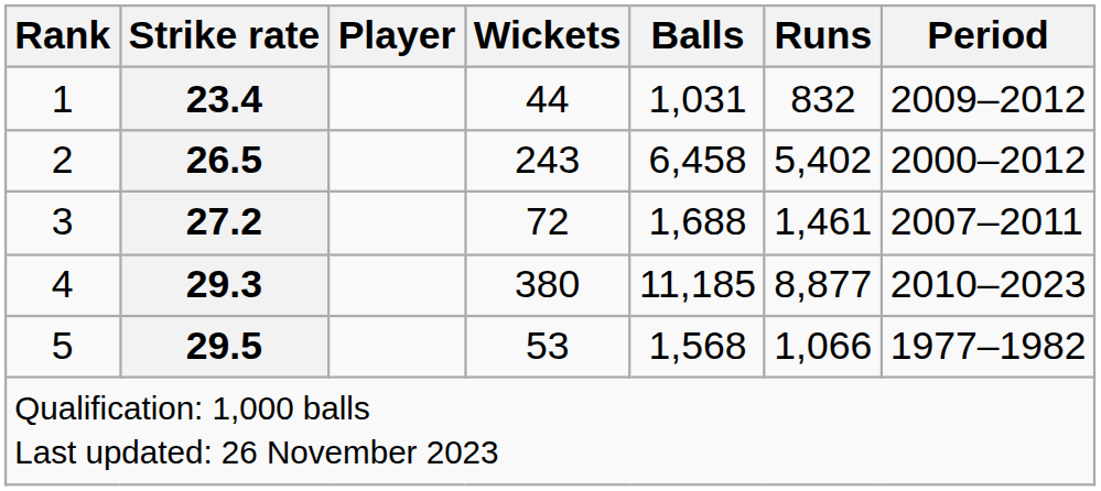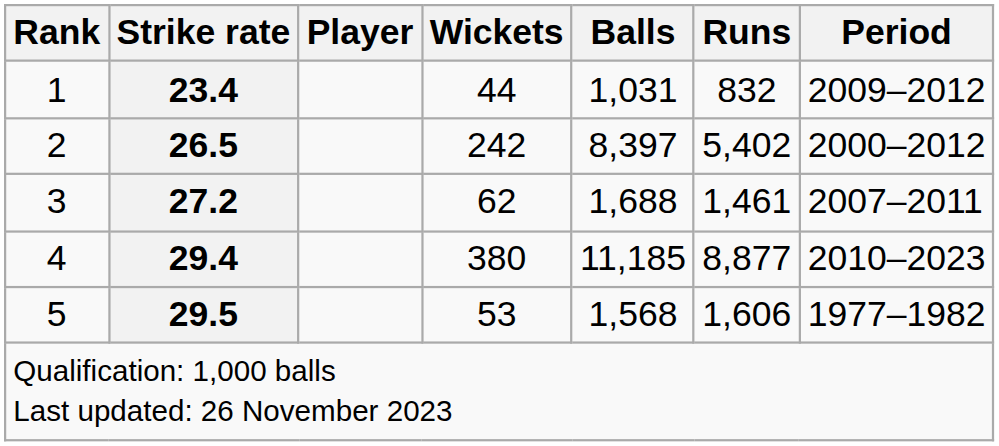 <table class="wikitable plainrowheaders sortable">
 <tr>
 <th scope=col>Rank</th>
 <th scope=col>Strike rate</th>
 <th scope=col>Player</th>
 <th scope=col>Wickets</th>
 <th scope=col>Balls</th>
 <th scope=col>Runs</th>
 <th scope=col>Period</th>
 </tr>
 <tr>
 <td align=center>1</td>
 <th scope=row style=text-align:center;>23.4</th>
 <td></td>
 <td align=center>44</td>
 <td align=center>1,031</td>
 <td align=center>832</td>
 <td>2009–2012</td>
 </tr>
 <tr>
 <td align=center>2</td>
 <th scope=row style=text-align:center;>26.5</th>
 <td></td>
-<td align=center>243</td>
-<td align=center>6,458</td>
+<td align=center>242</td>
+<td align=center>8,397</td>
 <td align=center>5,402</td>
 <td>2000–2012</td>
 </tr>
 <tr>
 <td align=center>3</td>
 <th scope=row style=text-align:center;>27.2</th>
 <td></td>
-<td align=center>72</td>
+<td align=center>62</td>
 <td align=center>1,688</td>
 <td align=center>1,461</td>
 <td>2007–2011</td>
 </tr>
 <tr>
 <td align=center>4</td>
-<th scope=row style=text-align:center;>29.3</th>
+<th scope=row style=text-align:center;>29.4</th>
 <td></td>
 <td align=center>380</td>
 <td align=center>11,185</td>
 <td align=center>8,877</td>
 <td>2010–2023</td>
 </tr>
 <tr>
 <td align=center>5</td>
 <th scope=row style=text-align:center;>29.5</th>
 <td></td>
 <td align=center>53</td>
 <td align=center>1,568</td>
-<td align=center>1,066</td>
+<td align=center>1,606</td>
 <td>1977–1982</td>
 </tr>
 <tr class=sortbottom>
 <td colspan=7><small>Qualification: 1,000 balls<br>Last updated: 26 November 2023</small></td>
 </tr>
 </table>
